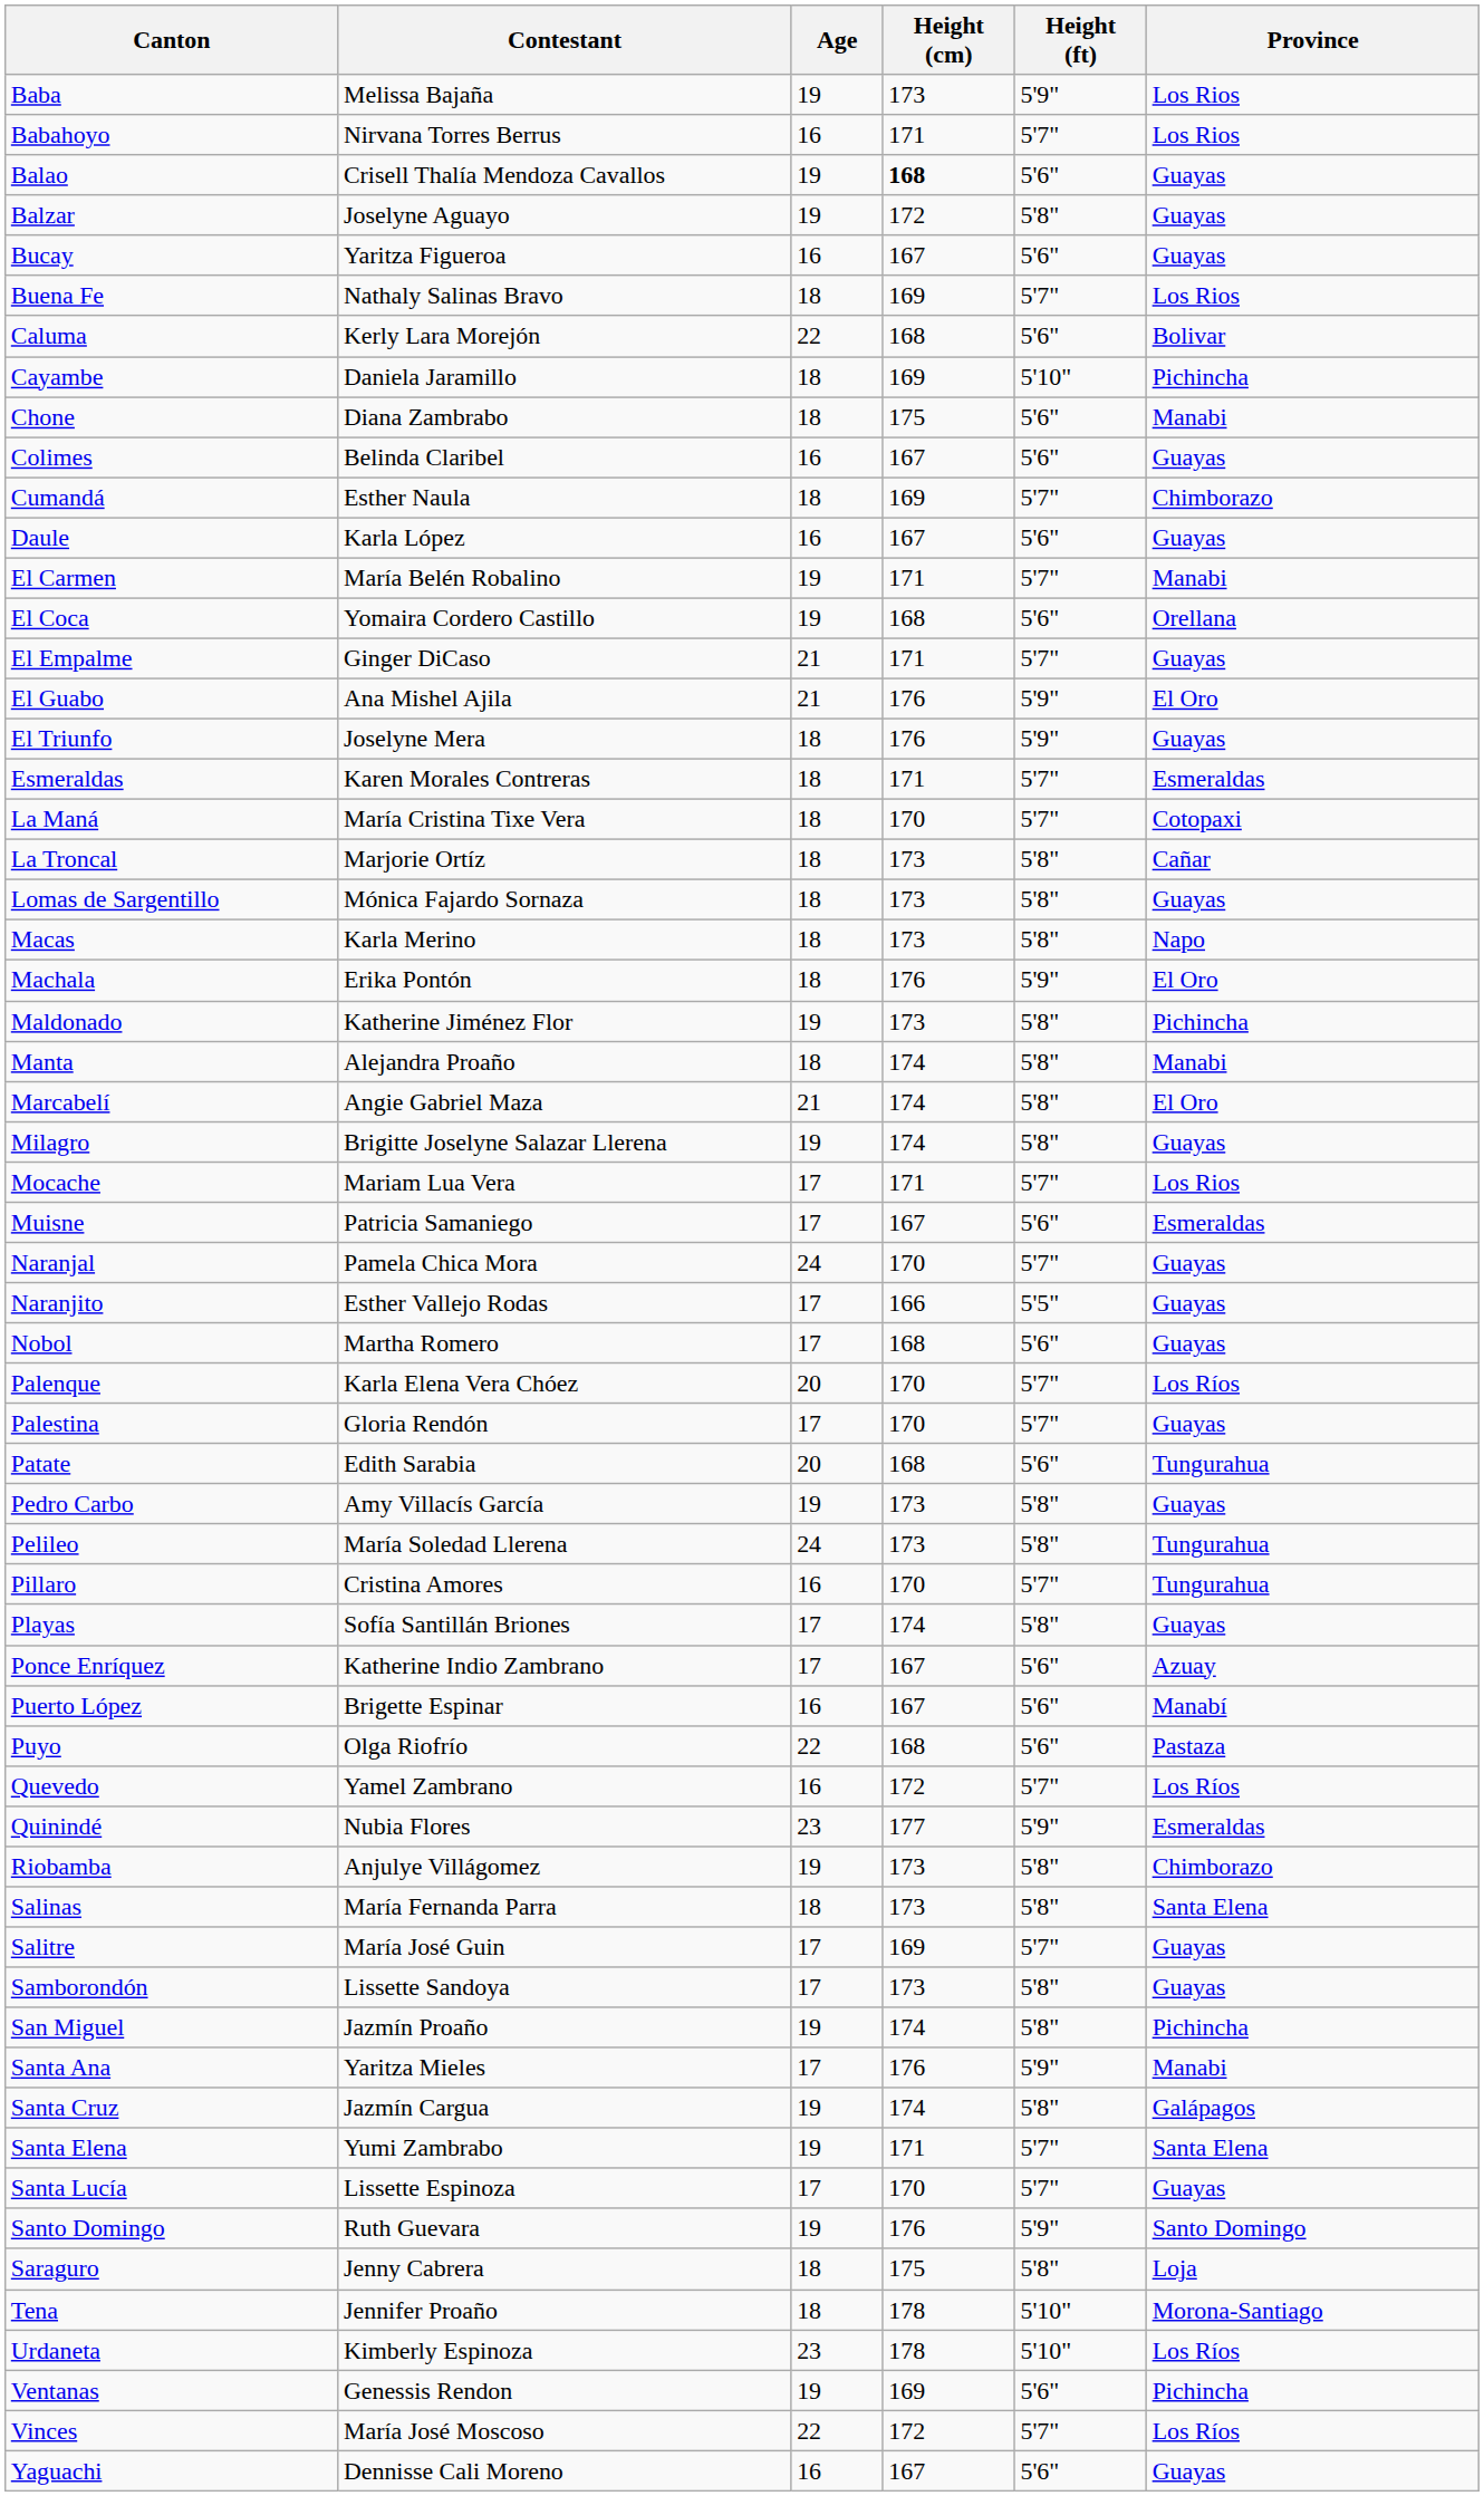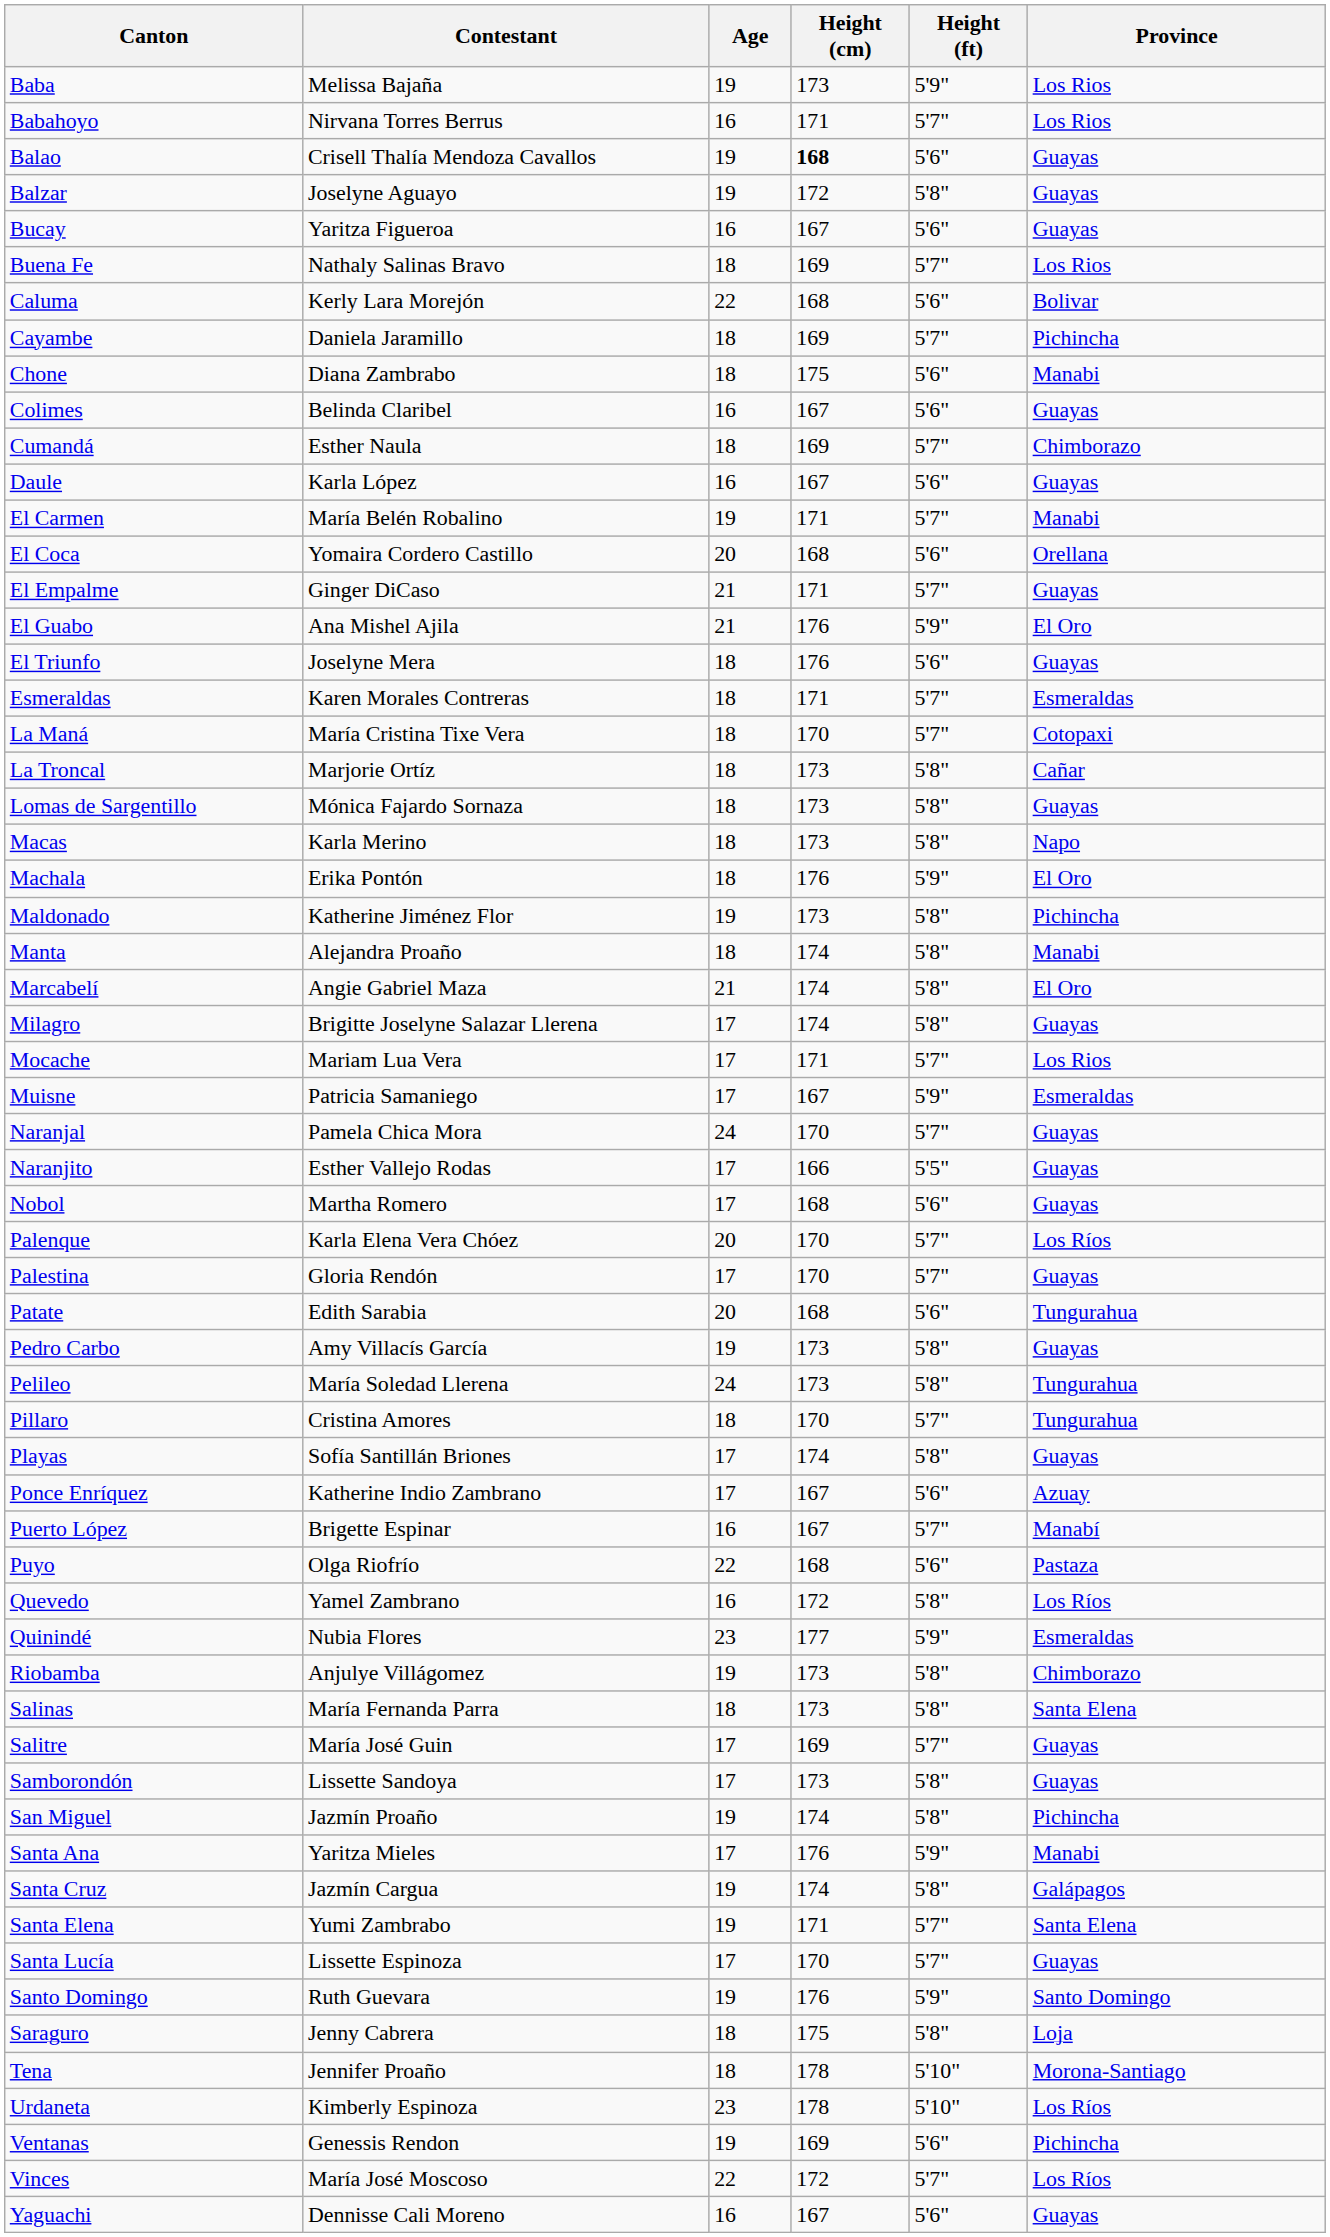 <table class="wikitable sortable" style="font-size: 95%;">
 <tr>
 <th style="width:200px;">Canton</th>
 <th style="width:275px;">Contestant</th>
 <th width="50">Age</th>
 <th width="75">Height<br> (cm)</th>
 <th width="75">Height<br> (ft)</th>
 <th style="width:200px;">Province</th>
 </tr>
 <tr>
 <td><a href='#'>Baba</a></td>
 <td>Melissa Bajaña</td>
 <td>19</td>
 <td>173</td>
 <td>5'9"</td>
 <td><a href='#'>Los Rios</a></td>
 </tr>
 <tr>
 <td><a href='#'>Babahoyo</a></td>
 <td>Nirvana Torres Berrus</td>
 <td>16</td>
 <td>171</td>
 <td>5'7"</td>
 <td><a href='#'>Los Rios</a></td>
 </tr>
 <tr>
 <td> <a href='#'>Balao</a></td>
 <td>Crisell Thalía Mendoza Cavallos</td>
 <td>19</td>
 <td><strong>168</strong></td>
 <td>5'6"</td>
 <td><a href='#'>Guayas</a></td>
 </tr>
 <tr>
 <td> <a href='#'>Balzar</a></td>
 <td>Joselyne Aguayo</td>
 <td>19</td>
 <td>172</td>
 <td>5'8"</td>
 <td><a href='#'>Guayas</a></td>
 </tr>
 <tr>
 <td> <a href='#'>Bucay</a></td>
 <td>Yaritza Figueroa</td>
 <td>16</td>
 <td>167</td>
 <td>5'6"</td>
 <td><a href='#'>Guayas</a></td>
 </tr>
 <tr>
 <td><a href='#'>Buena Fe</a></td>
 <td>Nathaly Salinas Bravo</td>
 <td>18</td>
 <td>169</td>
 <td>5'7"</td>
 <td><a href='#'>Los Rios</a></td>
 </tr>
 <tr>
 <td><a href='#'>Caluma</a></td>
 <td>Kerly Lara Morejón</td>
 <td>22</td>
 <td>168</td>
 <td>5'6"</td>
 <td><a href='#'>Bolivar</a></td>
 </tr>
 <tr>
 <td><a href='#'>Cayambe</a></td>
 <td>Daniela Jaramillo</td>
 <td>18</td>
 <td>169</td>
-<td>5'10"</td>
+<td>5'7"</td>
 <td><a href='#'>Pichincha</a></td>
 </tr>
 <tr>
 <td> <a href='#'>Chone</a></td>
 <td>Diana Zambrabo</td>
 <td>18</td>
 <td>175</td>
 <td>5'6"</td>
 <td><a href='#'>Manabi</a></td>
 </tr>
 <tr>
 <td> <a href='#'>Colimes</a></td>
 <td>Belinda Claribel</td>
 <td>16</td>
 <td>167</td>
 <td>5'6"</td>
 <td><a href='#'>Guayas</a></td>
 </tr>
 <tr>
 <td> <a href='#'>Cumandá</a></td>
 <td>Esther Naula</td>
 <td>18</td>
 <td>169</td>
 <td>5'7"</td>
 <td><a href='#'>Chimborazo</a></td>
 </tr>
 <tr>
 <td> <a href='#'>Daule</a></td>
 <td>Karla López</td>
 <td>16</td>
 <td>167</td>
 <td>5'6"</td>
 <td><a href='#'>Guayas</a></td>
 </tr>
 <tr>
 <td> <a href='#'>El Carmen</a></td>
 <td>María Belén Robalino</td>
 <td>19</td>
 <td>171</td>
 <td>5'7"</td>
 <td><a href='#'>Manabi</a></td>
 </tr>
 <tr>
 <td> <a href='#'>El Coca</a></td>
 <td>Yomaira Cordero Castillo</td>
-<td>19</td>
+<td>20</td>
 <td>168</td>
 <td>5'6"</td>
 <td><a href='#'>Orellana</a></td>
 </tr>
 <tr>
 <td> <a href='#'>El Empalme</a></td>
 <td>Ginger DiCaso</td>
 <td>21</td>
 <td>171</td>
 <td>5'7"</td>
 <td><a href='#'>Guayas</a></td>
 </tr>
 <tr>
 <td><a href='#'>El Guabo</a></td>
 <td>Ana Mishel Ajila</td>
 <td>21</td>
 <td>176</td>
 <td>5'9"</td>
 <td><a href='#'>El Oro</a></td>
 </tr>
 <tr>
 <td><a href='#'>El Triunfo</a></td>
 <td>Joselyne Mera</td>
 <td>18</td>
 <td>176</td>
-<td>5'9"</td>
+<td>5'6"</td>
 <td><a href='#'>Guayas</a></td>
 </tr>
 <tr>
 <td> <a href='#'>Esmeraldas</a></td>
 <td>Karen Morales Contreras</td>
 <td>18</td>
 <td>171</td>
 <td>5'7"</td>
 <td><a href='#'>Esmeraldas</a></td>
 </tr>
 <tr>
 <td><a href='#'>La Maná</a></td>
 <td>María Cristina Tixe Vera</td>
 <td>18</td>
 <td>170</td>
 <td>5'7"</td>
 <td><a href='#'>Cotopaxi</a></td>
 </tr>
 <tr>
 <td> <a href='#'>La Troncal</a></td>
 <td>Marjorie Ortíz</td>
 <td>18</td>
 <td>173</td>
 <td>5'8"</td>
 <td><a href='#'>Cañar</a></td>
 </tr>
 <tr>
 <td> <a href='#'>Lomas de Sargentillo</a></td>
 <td>Mónica Fajardo Sornaza</td>
 <td>18</td>
 <td>173</td>
 <td>5'8"</td>
 <td><a href='#'>Guayas</a></td>
 </tr>
 <tr>
 <td> <a href='#'>Macas</a></td>
 <td>Karla Merino</td>
 <td>18</td>
 <td>173</td>
 <td>5'8"</td>
 <td><a href='#'>Napo</a></td>
 </tr>
 <tr>
 <td> <a href='#'>Machala</a></td>
 <td>Erika Pontón</td>
 <td>18</td>
 <td>176</td>
 <td>5'9"</td>
 <td><a href='#'>El Oro</a></td>
 </tr>
 <tr>
 <td> <a href='#'>Maldonado</a></td>
 <td>Katherine Jiménez Flor</td>
 <td>19</td>
 <td>173</td>
 <td>5'8"</td>
 <td><a href='#'>Pichincha</a></td>
 </tr>
 <tr>
 <td><a href='#'>Manta</a></td>
 <td>Alejandra Proaño</td>
 <td>18</td>
 <td>174</td>
 <td>5'8"</td>
 <td><a href='#'>Manabi</a></td>
 </tr>
 <tr>
 <td> <a href='#'>Marcabelí</a></td>
 <td>Angie Gabriel Maza</td>
 <td>21</td>
 <td>174</td>
 <td>5'8"</td>
 <td><a href='#'>El Oro</a></td>
 </tr>
 <tr>
 <td> <a href='#'>Milagro</a></td>
 <td>Brigitte Joselyne Salazar Llerena</td>
-<td>19</td>
+<td>17</td>
 <td>174</td>
 <td>5'8"</td>
 <td><a href='#'>Guayas</a></td>
 </tr>
 <tr>
 <td><a href='#'>Mocache</a></td>
 <td>Mariam Lua Vera</td>
 <td>17</td>
 <td>171</td>
 <td>5'7"</td>
 <td><a href='#'>Los Rios</a></td>
 </tr>
 <tr>
 <td><a href='#'>Muisne</a></td>
 <td>Patricia Samaniego</td>
 <td>17</td>
 <td>167</td>
-<td>5'6"</td>
+<td>5'9"</td>
 <td><a href='#'>Esmeraldas</a></td>
 </tr>
 <tr>
 <td><a href='#'>Naranjal</a></td>
 <td>Pamela Chica Mora</td>
 <td>24</td>
 <td>170</td>
 <td>5'7"</td>
 <td><a href='#'>Guayas</a></td>
 </tr>
 <tr>
 <td> <a href='#'>Naranjito</a></td>
 <td>Esther Vallejo Rodas</td>
 <td>17</td>
 <td>166</td>
 <td>5'5"</td>
 <td><a href='#'>Guayas</a></td>
 </tr>
 <tr>
 <td> <a href='#'>Nobol</a></td>
 <td>Martha Romero</td>
 <td>17</td>
 <td>168</td>
 <td>5'6"</td>
 <td><a href='#'>Guayas</a></td>
 </tr>
 <tr>
 <td><a href='#'>Palenque</a></td>
 <td>Karla Elena Vera Chóez</td>
 <td>20</td>
 <td>170</td>
 <td>5'7"</td>
 <td><a href='#'>Los Ríos</a></td>
 </tr>
 <tr>
 <td> <a href='#'>Palestina</a></td>
 <td>Gloria Rendón</td>
 <td>17</td>
 <td>170</td>
 <td>5'7"</td>
 <td><a href='#'>Guayas</a></td>
 </tr>
 <tr>
 <td> <a href='#'>Patate</a></td>
 <td>Edith Sarabia</td>
 <td>20</td>
 <td>168</td>
 <td>5'6"</td>
 <td><a href='#'>Tungurahua</a></td>
 </tr>
 <tr>
 <td><a href='#'>Pedro Carbo</a></td>
 <td>Amy Villacís García</td>
 <td>19</td>
 <td>173</td>
 <td>5'8"</td>
 <td><a href='#'>Guayas</a></td>
 </tr>
 <tr>
 <td> <a href='#'>Pelileo</a></td>
 <td>María Soledad Llerena</td>
 <td>24</td>
 <td>173</td>
 <td>5'8"</td>
 <td><a href='#'>Tungurahua</a></td>
 </tr>
 <tr>
 <td> <a href='#'>Pillaro</a></td>
 <td>Cristina Amores</td>
-<td>16</td>
+<td>18</td>
 <td>170</td>
 <td>5'7"</td>
 <td><a href='#'>Tungurahua</a></td>
 </tr>
 <tr>
 <td> <a href='#'>Playas</a></td>
 <td>Sofía Santillán Briones</td>
 <td>17</td>
 <td>174</td>
 <td>5'8"</td>
 <td><a href='#'>Guayas</a></td>
 </tr>
 <tr>
 <td><a href='#'>Ponce Enríquez</a></td>
 <td>Katherine Indio Zambrano</td>
 <td>17</td>
 <td>167</td>
 <td>5'6"</td>
 <td><a href='#'>Azuay</a></td>
 </tr>
 <tr>
 <td><a href='#'>Puerto López</a></td>
 <td>Brigette Espinar</td>
 <td>16</td>
 <td>167</td>
-<td>5'6"</td>
+<td>5'7"</td>
 <td><a href='#'>Manabí</a></td>
 </tr>
 <tr>
 <td> <a href='#'>Puyo</a></td>
 <td>Olga Riofrío</td>
 <td>22</td>
 <td>168</td>
 <td>5'6"</td>
 <td><a href='#'>Pastaza</a></td>
 </tr>
 <tr>
 <td> <a href='#'>Quevedo</a></td>
 <td>Yamel Zambrano</td>
 <td>16</td>
 <td>172</td>
-<td>5'7"</td>
+<td>5'8"</td>
 <td><a href='#'>Los Ríos</a></td>
 </tr>
 <tr>
 <td><a href='#'>Quinindé</a></td>
 <td>Nubia Flores</td>
 <td>23</td>
 <td>177</td>
 <td>5'9"</td>
 <td><a href='#'>Esmeraldas</a></td>
 </tr>
 <tr>
 <td> <a href='#'>Riobamba</a></td>
 <td>Anjulye Villágomez</td>
 <td>19</td>
 <td>173</td>
 <td>5'8"</td>
 <td><a href='#'>Chimborazo</a></td>
 </tr>
 <tr>
 <td><a href='#'>Salinas</a></td>
 <td>María Fernanda Parra</td>
 <td>18</td>
 <td>173</td>
 <td>5'8"</td>
 <td><a href='#'>Santa Elena</a></td>
 </tr>
 <tr>
 <td> <a href='#'>Salitre</a></td>
 <td>María José Guin</td>
 <td>17</td>
 <td>169</td>
 <td>5'7"</td>
 <td><a href='#'>Guayas</a></td>
 </tr>
 <tr>
 <td> <a href='#'>Samborondón</a></td>
 <td>Lissette Sandoya</td>
 <td>17</td>
 <td>173</td>
 <td>5'8"</td>
 <td><a href='#'>Guayas</a></td>
 </tr>
 <tr>
 <td> <a href='#'>San Miguel</a></td>
 <td>Jazmín Proaño</td>
 <td>19</td>
 <td>174</td>
 <td>5'8"</td>
 <td><a href='#'>Pichincha</a></td>
 </tr>
 <tr>
 <td><a href='#'>Santa Ana</a></td>
 <td>Yaritza Mieles</td>
 <td>17</td>
 <td>176</td>
 <td>5'9"</td>
 <td><a href='#'>Manabi</a></td>
 </tr>
 <tr>
 <td><a href='#'>Santa Cruz</a></td>
 <td>Jazmín Cargua</td>
 <td>19</td>
 <td>174</td>
 <td>5'8"</td>
 <td><a href='#'>Galápagos</a></td>
 </tr>
 <tr>
 <td><a href='#'>Santa Elena</a></td>
 <td>Yumi Zambrabo</td>
 <td>19</td>
 <td>171</td>
 <td>5'7"</td>
 <td><a href='#'>Santa Elena</a></td>
 </tr>
 <tr>
 <td> <a href='#'>Santa Lucía</a></td>
 <td>Lissette Espinoza</td>
 <td>17</td>
 <td>170</td>
 <td>5'7"</td>
 <td><a href='#'>Guayas</a></td>
 </tr>
 <tr>
 <td> <a href='#'>Santo Domingo</a></td>
 <td>Ruth Guevara</td>
 <td>19</td>
 <td>176</td>
 <td>5'9"</td>
 <td><a href='#'>Santo Domingo</a></td>
 </tr>
 <tr>
 <td> <a href='#'>Saraguro</a></td>
 <td>Jenny Cabrera</td>
 <td>18</td>
 <td>175</td>
 <td>5'8"</td>
 <td><a href='#'>Loja</a></td>
 </tr>
 <tr>
 <td><a href='#'>Tena</a></td>
 <td>Jennifer Proaño</td>
 <td>18</td>
 <td>178</td>
 <td>5'10"</td>
 <td><a href='#'>Morona-Santiago</a></td>
 </tr>
 <tr>
 <td><a href='#'>Urdaneta</a></td>
 <td>Kimberly Espinoza</td>
 <td>23</td>
 <td>178</td>
 <td>5'10"</td>
 <td><a href='#'>Los Ríos</a></td>
 </tr>
 <tr>
 <td><a href='#'>Ventanas</a></td>
 <td>Genessis Rendon</td>
 <td>19</td>
 <td>169</td>
 <td>5'6"</td>
 <td><a href='#'>Pichincha</a></td>
 </tr>
 <tr>
 <td> <a href='#'>Vinces</a></td>
 <td>María José Moscoso</td>
 <td>22</td>
 <td>172</td>
 <td>5'7"</td>
 <td><a href='#'>Los Ríos</a></td>
 </tr>
 <tr>
 <td> <a href='#'>Yaguachi</a></td>
 <td>Dennisse Cali Moreno</td>
 <td>16</td>
 <td>167</td>
 <td>5'6"</td>
 <td><a href='#'>Guayas</a></td>
 </tr>
 </table>
